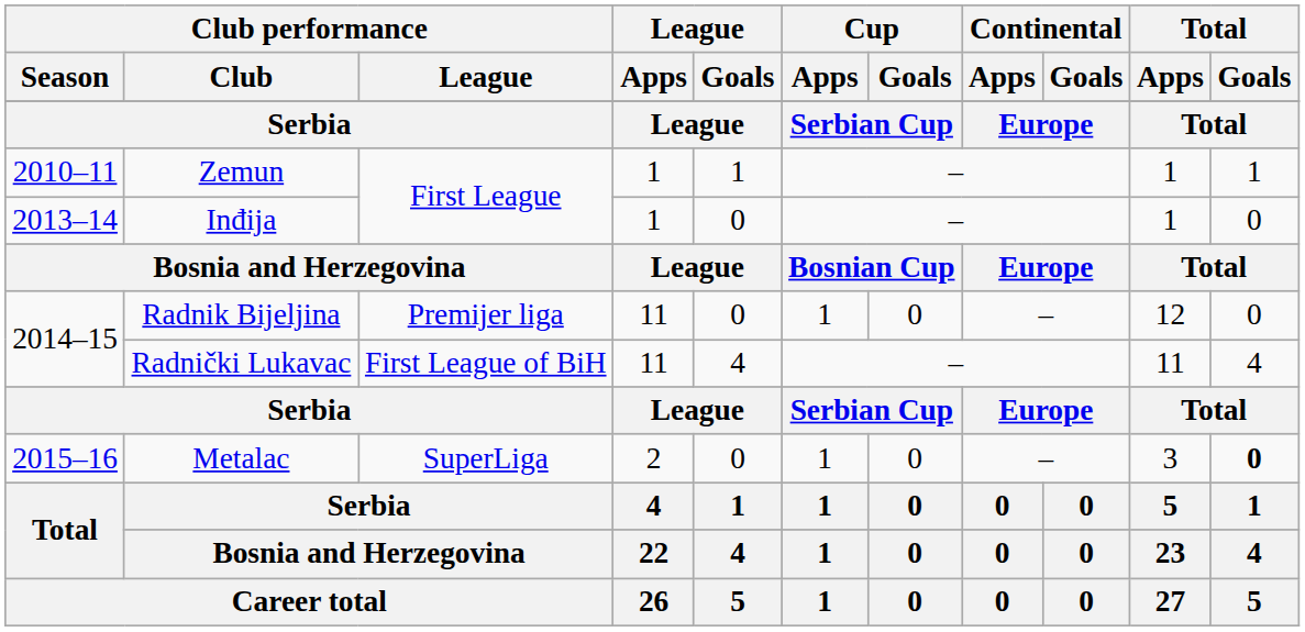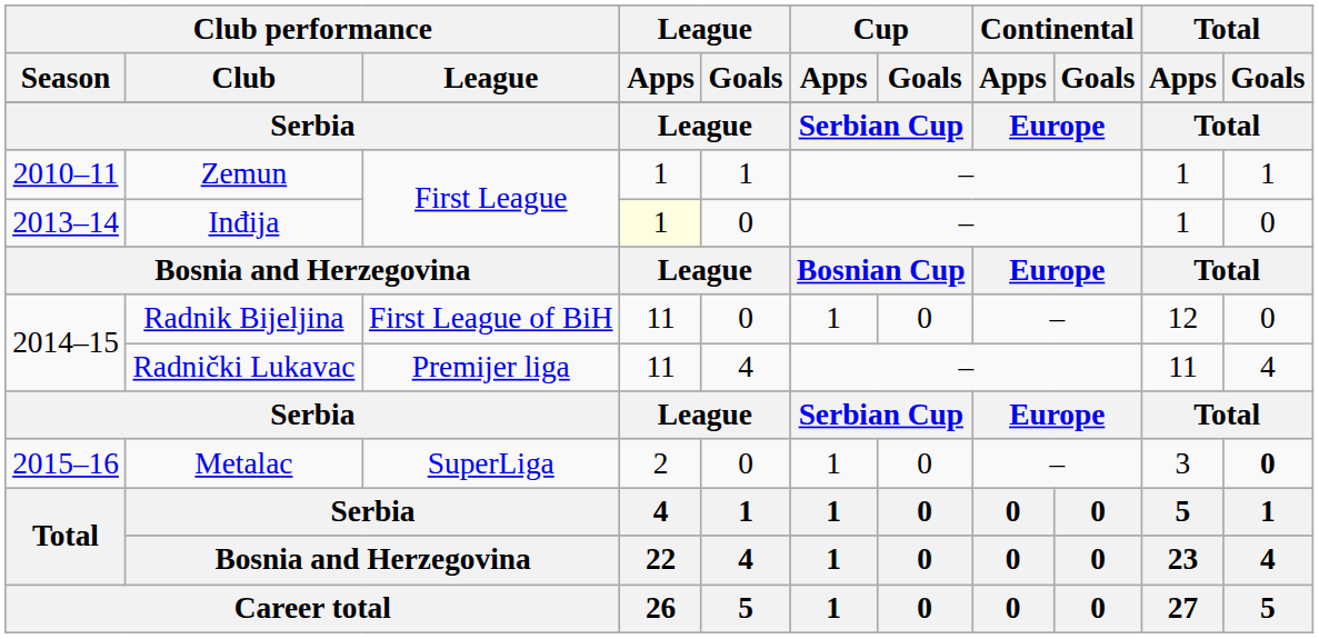 <table class="wikitable" style="text-align:center">
 <tr>
 <th colspan=3>Club performance</th>
 <th colspan=2>League</th>
 <th colspan=2>Cup</th>
 <th colspan=2>Continental</th>
 <th colspan=2>Total</th>
 </tr>
 <tr>
 <th>Season</th>
 <th>Club</th>
 <th>League</th>
 <th>Apps</th>
 <th>Goals</th>
 <th>Apps</th>
 <th>Goals</th>
 <th>Apps</th>
 <th>Goals</th>
 <th>Apps</th>
 <th>Goals</th>
 </tr>
 <tr>
 </tr>
 <tr>
 <th colspan=3>Serbia</th>
 <th colspan=2>League</th>
 <th colspan=2><a href='#'>Serbian Cup</a></th>
 <th colspan=2><a href='#'>Europe</a></th>
 <th colspan=2>Total</th>
 </tr>
 <tr>
 <td><a href='#'>2010–11</a></td>
 <td><a href='#'>Zemun</a></td>
 <td rowspan="2"><a href='#'>First League</a></td>
 <td>1</td>
 <td>1</td>
 <td colspan="4">–</td>
 <td>1</td>
 <td>1</td>
 </tr>
 <tr>
 <td><a href='#'>2013–14</a></td>
 <td><a href='#'>Inđija</a></td>
-<td>1</td>
+<td style="background: lightyellow;">1</td>
 <td>0</td>
 <td colspan="4">–</td>
 <td>1</td>
 <td>0</td>
 </tr>
 <tr>
 <th colspan=3>Bosnia and Herzegovina</th>
 <th colspan=2>League</th>
 <th colspan=2><a href='#'>Bosnian Cup</a></th>
 <th colspan=2><a href='#'>Europe</a></th>
 <th colspan=2>Total</th>
 </tr>
 <tr>
 <td rowspan="2">2014–15</td>
 <td><a href='#'>Radnik Bijeljina</a></td>
-<td><a href='#'>Premijer liga</a></td>
+<td><a href='#'>First League of BiH</a></td>
 <td>11</td>
 <td>0</td>
 <td>1</td>
 <td>0</td>
 <td colspan="2">–</td>
 <td>12</td>
 <td>0</td>
 </tr>
 <tr>
 <td><a href='#'>Radnički Lukavac</a></td>
-<td><a href='#'>First League of BiH</a></td>
+<td><a href='#'>Premijer liga</a></td>
 <td>11</td>
 <td>4</td>
 <td colspan="4">–</td>
 <td>11</td>
 <td>4</td>
 </tr>
 <tr>
 <th colspan=3>Serbia</th>
 <th colspan=2>League</th>
 <th colspan=2><a href='#'>Serbian Cup</a></th>
 <th colspan=2><a href='#'>Europe</a></th>
 <th colspan=2>Total</th>
 </tr>
 <tr>
 <td><a href='#'>2015–16</a></td>
 <td><a href='#'>Metalac</a></td>
 <td><a href='#'>SuperLiga</a></td>
 <td>2</td>
 <td>0</td>
 <td>1</td>
 <td>0</td>
 <td colspan="2">–</td>
 <td>3</td>
 <td><strong>0</strong></td>
 </tr>
 <tr>
 <th rowspan=2>Total</th>
 <th colspan=2>Serbia</th>
 <th>4</th>
 <th>1</th>
 <th>1</th>
 <th>0</th>
 <th>0</th>
 <th>0</th>
 <th>5</th>
 <th>1</th>
 </tr>
 <tr>
 <th colspan=2>Bosnia and Herzegovina</th>
 <th>22</th>
 <th>4</th>
 <th>1</th>
 <th>0</th>
 <th>0</th>
 <th>0</th>
 <th>23</th>
 <th>4</th>
 </tr>
 <tr>
 <th colspan=3>Career total</th>
 <th>26</th>
 <th>5</th>
 <th>1</th>
 <th>0</th>
 <th>0</th>
 <th>0</th>
 <th>27</th>
 <th>5</th>
 </tr>
 </table>
